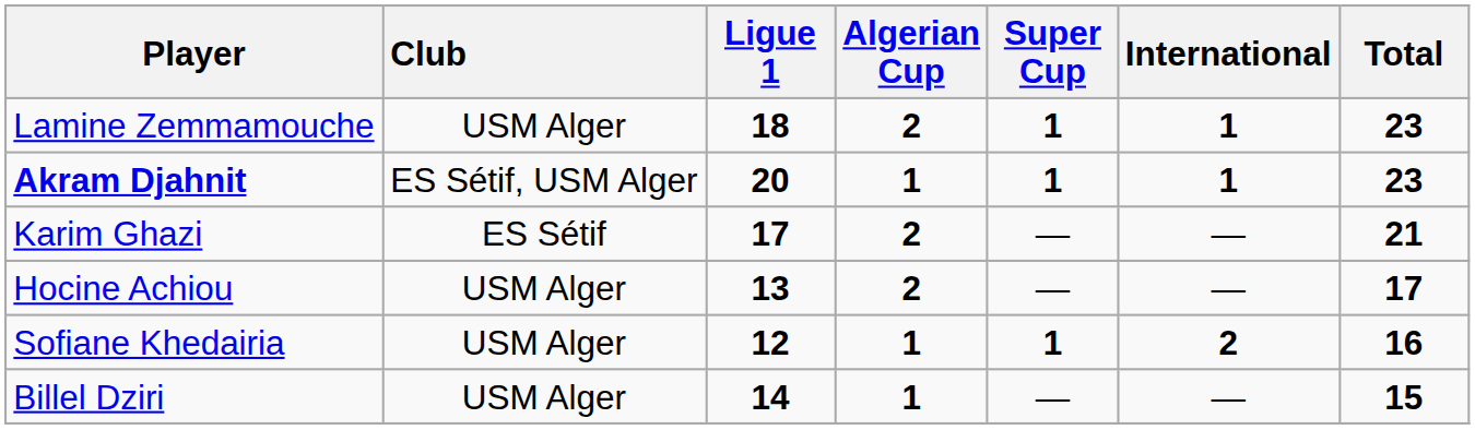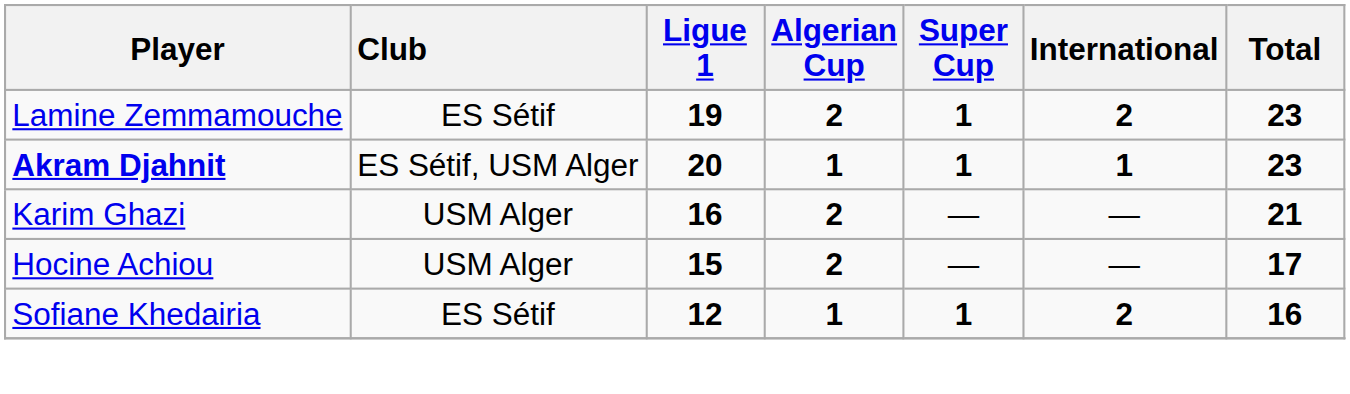 <table class="wikitable plainrowheaders sortable" style="text-align:center;font-size:95%">
 <tr>
 <th>Player</th>
 <th style="text-align:left;" style="width:150px;">Club</th>
 <th width=50><a href='#'>Ligue 1</a></th>
 <th width=50><a href='#'>Algerian Cup</a></th>
 <th width=50><a href='#'>Super Cup</a></th>
 <th width=50>International</th>
 <th width=50>Total</th>
 </tr>
 <tr>
 <td style="text-align:left;"> <a href='#'>Lamine Zemmamouche</a></td>
-<td>USM Alger</td>
-<td><strong>18</strong></td>
+<td>ES Sétif</td>
+<td><strong>19</strong></td>
 <td><strong>2</strong></td>
 <td><strong>1</strong></td>
-<td><strong>1</strong></td>
+<td><strong>2</strong></td>
 <td><strong>23</strong></td>
 </tr>
 <tr>
 <td style="text-align:left;"> <strong><a href='#'>Akram Djahnit</a></strong></td>
 <td>ES Sétif, USM Alger</td>
 <td><strong>20</strong></td>
 <td><strong>1</strong></td>
 <td><strong>1</strong></td>
 <td><strong>1</strong></td>
 <td><strong>23</strong></td>
 </tr>
 <tr>
 <td style="text-align:left;"> <a href='#'>Karim Ghazi</a></td>
-<td>ES Sétif</td>
-<td><strong>17</strong></td>
+<td>USM Alger</td>
+<td><strong>16</strong></td>
 <td><strong>2</strong></td>
 <td>—</td>
 <td>—</td>
 <td><strong>21</strong></td>
 </tr>
 <tr>
 <td style="text-align:left;"> <a href='#'>Hocine Achiou</a></td>
 <td>USM Alger</td>
-<td><strong>13</strong></td>
+<td><strong>15</strong></td>
 <td><strong>2</strong></td>
 <td>—</td>
 <td>—</td>
 <td><strong>17</strong></td>
 </tr>
 <tr>
 <td style="text-align:left;"> <a href='#'>Sofiane Khedairia</a></td>
-<td>USM Alger</td>
+<td>ES Sétif</td>
 <td><strong>12</strong></td>
 <td><strong>1</strong></td>
 <td><strong>1</strong></td>
 <td><strong>2</strong></td>
 <td><strong>16</strong></td>
 </tr>
 <tr>
-<td style="text-align:left;"> <a href='#'>Billel Dziri</a></td>
-<td>USM Alger</td>
-<td><strong>14</strong></td>
-<td><strong>1</strong></td>
-<td>—</td>
-<td>—</td>
-<td><strong>15</strong></td>
-</tr>
-<tr>
 </tr>
 </table>
